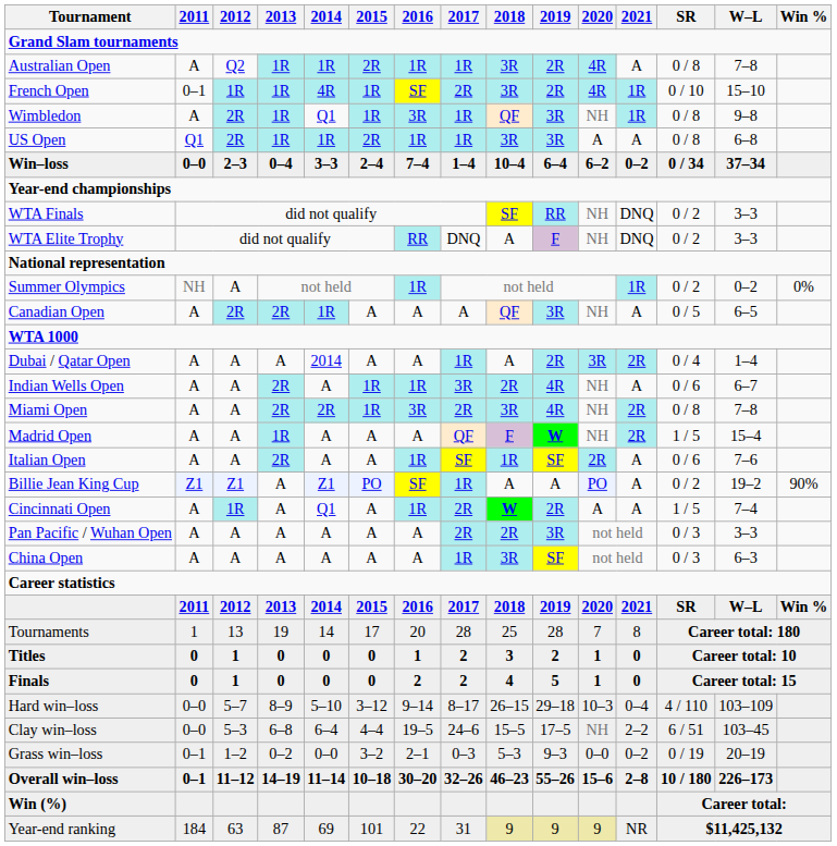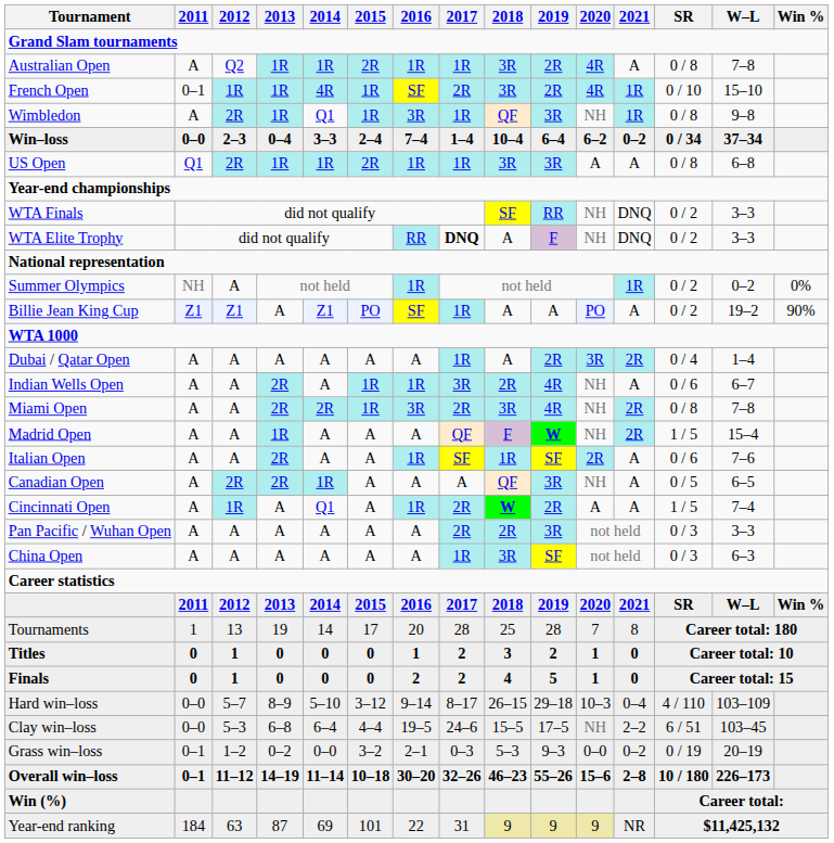 <table class=wikitable style=text-align:center>
 <tr>
 <th>Tournament</th>
 <th><a href='#'>2011</a></th>
 <th><a href='#'>2012</a></th>
 <th><a href='#'>2013</a></th>
 <th><a href='#'>2014</a></th>
 <th><a href='#'>2015</a></th>
 <th><a href='#'>2016</a></th>
 <th><a href='#'>2017</a></th>
 <th><a href='#'>2018</a></th>
 <th><a href='#'>2019</a></th>
 <th><a href='#'>2020</a></th>
 <th><a href='#'>2021</a></th>
 <th>SR</th>
 <th>W–L</th>
 <th>Win %</th>
 </tr>
 <tr>
 <td colspan=15 style=text-align:left><strong><a href='#'>Grand Slam tournaments</a></strong></td>
 </tr>
 <tr>
 <td align=left><a href='#'>Australian Open</a></td>
 <td>A</td>
 <td><a href='#'>Q2</a></td>
 <td bgcolor=#afeeee><a href='#'>1R</a></td>
 <td bgcolor=#afeeee><a href='#'>1R</a></td>
 <td bgcolor=#afeeee><a href='#'>2R</a></td>
 <td bgcolor=#afeeee><a href='#'>1R</a></td>
 <td bgcolor=#afeeee><a href='#'>1R</a></td>
 <td bgcolor=#afeeee><a href='#'>3R</a></td>
 <td bgcolor=#afeeee><a href='#'>2R</a></td>
 <td bgcolor=#afeeee><a href='#'>4R</a></td>
 <td>A</td>
 <td>0 / 8</td>
 <td>7–8</td>
 <td></td>
 </tr>
 <tr>
 <td align=left><a href='#'>French Open</a></td>
 <td>0–1</td>
 <td bgcolor=#afeeee><a href='#'>1R</a></td>
 <td bgcolor=#afeeee><a href='#'>1R</a></td>
 <td bgcolor=#afeeee><a href='#'>4R</a></td>
 <td bgcolor=#afeeee><a href='#'>1R</a></td>
 <td bgcolor=yellow><a href='#'>SF</a></td>
 <td bgcolor=#afeeee><a href='#'>2R</a></td>
 <td bgcolor=#afeeee><a href='#'>3R</a></td>
 <td bgcolor=#afeeee><a href='#'>2R</a></td>
 <td bgcolor=#afeeee><a href='#'>4R</a></td>
 <td bgcolor=#afeeee><a href='#'>1R</a></td>
 <td>0 / 10</td>
 <td>15–10</td>
 <td></td>
 </tr>
 <tr>
 <td align=left><a href='#'>Wimbledon</a></td>
 <td>A</td>
 <td bgcolor=#afeeee><a href='#'>2R</a></td>
 <td bgcolor=#afeeee><a href='#'>1R</a></td>
 <td><a href='#'>Q1</a></td>
 <td bgcolor=#afeeee><a href='#'>1R</a></td>
 <td bgcolor=#afeeee><a href='#'>3R</a></td>
 <td bgcolor=#afeeee><a href='#'>1R</a></td>
 <td bgcolor=#ffebcd><a href='#'>QF</a></td>
 <td bgcolor=#afeeee><a href='#'>3R</a></td>
 <td style=color:#767676>NH</td>
 <td bgcolor=#afeeee><a href='#'>1R</a></td>
 <td>0 / 8</td>
 <td>9–8</td>
 <td></td>
 </tr>
+<tr style=font-weight:bold;background:#efefef>
+<td style=text-align:left>Win–loss</td>
+<td>0–0</td>
+<td>2–3</td>
+<td>0–4</td>
+<td>3–3</td>
+<td>2–4</td>
+<td>7–4</td>
+<td>1–4</td>
+<td>10–4</td>
+<td>6–4</td>
+<td>6–2</td>
+<td>0–2</td>
+<td>0 / 34</td>
+<td>37–34</td>
+<td></td>
+</tr>
 <tr>
 <td align=left><a href='#'>US Open</a></td>
 <td><a href='#'>Q1</a></td>
 <td bgcolor=#afeeee><a href='#'>2R</a></td>
 <td bgcolor=#afeeee><a href='#'>1R</a></td>
 <td bgcolor=#afeeee><a href='#'>1R</a></td>
 <td bgcolor=#afeeee><a href='#'>2R</a></td>
 <td bgcolor=#afeeee><a href='#'>1R</a></td>
 <td bgcolor=#afeeee><a href='#'>1R</a></td>
 <td bgcolor=#afeeee><a href='#'>3R</a></td>
 <td bgcolor=#afeeee><a href='#'>3R</a></td>
 <td>A</td>
 <td>A</td>
 <td>0 / 8</td>
 <td>6–8</td>
-<td></td>
-</tr>
-<tr style=font-weight:bold;background:#efefef>
-<td style=text-align:left>Win–loss</td>
-<td>0–0</td>
-<td>2–3</td>
-<td>0–4</td>
-<td>3–3</td>
-<td>2–4</td>
-<td>7–4</td>
-<td>1–4</td>
-<td>10–4</td>
-<td>6–4</td>
-<td>6–2</td>
-<td>0–2</td>
-<td>0 / 34</td>
-<td>37–34</td>
 <td></td>
 </tr>
 <tr>
 <td colspan=15 style=text-align:left><strong>Year-end championships</strong></td>
 </tr>
 <tr>
 <td align=left><a href='#'>WTA Finals</a></td>
 <td colspan=7>did not qualify</td>
 <td bgcolor=yellow><a href='#'>SF</a></td>
 <td bgcolor=afeeee><a href='#'>RR</a></td>
 <td style=color:#767676>NH</td>
 <td>DNQ</td>
 <td>0 / 2</td>
 <td>3–3</td>
 <td></td>
 </tr>
 <tr>
 <td align=left><a href='#'>WTA Elite Trophy</a></td>
 <td colspan=5>did not qualify</td>
 <td bgcolor=afeeee><a href='#'>RR</a></td>
-<td>DNQ</td>
+<td><strong>DNQ</strong></td>
 <td>A</td>
 <td bgcolor=thistle><a href='#'>F</a></td>
 <td style=color:#767676>NH</td>
 <td>DNQ</td>
 <td>0 / 2</td>
 <td>3–3</td>
 <td></td>
 </tr>
 <tr>
 <td colspan=15 align=left><strong>National representation</strong></td>
 </tr>
 <tr>
 <td align=left><a href='#'>Summer Olympics</a></td>
 <td style=color:#767676>NH</td>
 <td>A</td>
 <td colspan=3 style=color:#767676>not held</td>
 <td bgcolor=#afeeee><a href='#'>1R</a></td>
 <td colspan=4 style=color:#767676>not held</td>
 <td bgcolor=#afeeee><a href='#'>1R</a></td>
 <td>0 / 2</td>
 <td>0–2</td>
 <td>0%</td>
 </tr>
 <tr>
-<td align=left><a href='#'>Canadian Open</a></td>
+<td align=left><a href='#'>Billie Jean King Cup</a></td>
+<td bgcolor=#ecf2ff><a href='#'>Z1</a></td>
+<td bgcolor=#ecf2ff><a href='#'>Z1</a></td>
 <td>A</td>
-<td bgcolor=#afeeee><a href='#'>2R</a></td>
-<td bgcolor=#afeeee><a href='#'>2R</a></td>
+<td bgcolor=#ecf2ff><a href='#'>Z1</a></td>
+<td bgcolor=#ecf2ff><a href='#'>PO</a></td>
+<td bgcolor=yellow><a href='#'>SF</a></td>
 <td bgcolor=#afeeee><a href='#'>1R</a></td>
 <td>A</td>
 <td>A</td>
+<td bgcolor=#ecf2ff><a href='#'>PO</a></td>
 <td>A</td>
-<td bgcolor=#ffebcd><a href='#'>QF</a></td>
-<td bgcolor=#afeeee><a href='#'>3R</a></td>
-<td style=color:#767676>NH</td>
-<td>A</td>
-<td>0 / 5</td>
-<td>6–5</td>
-<td></td>
+<td>0 / 2</td>
+<td>19–2</td>
+<td>90%</td>
 </tr>
 <tr>
 <td colspan=15 align=left><strong><a href='#'>WTA 1000</a></strong></td>
 </tr>
 <tr>
 <td align=left><a href='#'>Dubai</a> / <a href='#'>Qatar Open</a></td>
 <td>A</td>
 <td>A</td>
 <td>A</td>
-<td><a href='#'>2014</a></td>
+<td>A</td>
 <td>A</td>
 <td>A</td>
 <td bgcolor=#afeeee><a href='#'>1R</a></td>
 <td>A</td>
 <td bgcolor=#afeeee><a href='#'>2R</a></td>
 <td bgcolor=#afeeee><a href='#'>3R</a></td>
 <td bgcolor=#afeeee><a href='#'>2R</a></td>
 <td>0 / 4</td>
 <td>1–4</td>
 <td></td>
 </tr>
 <tr>
 <td align=left><a href='#'>Indian Wells Open</a></td>
 <td>A</td>
 <td>A</td>
 <td bgcolor=#afeeee><a href='#'>2R</a></td>
 <td>A</td>
 <td bgcolor=#afeeee><a href='#'>1R</a></td>
 <td bgcolor=#afeeee><a href='#'>1R</a></td>
 <td bgcolor=#afeeee><a href='#'>3R</a></td>
 <td bgcolor=#afeeee><a href='#'>2R</a></td>
 <td bgcolor=#afeeee><a href='#'>4R</a></td>
 <td style=color:#767676>NH</td>
 <td>A</td>
 <td>0 / 6</td>
 <td>6–7</td>
 <td></td>
 </tr>
 <tr>
 <td align=left><a href='#'>Miami Open</a></td>
 <td>A</td>
 <td>A</td>
 <td bgcolor=#afeeee><a href='#'>2R</a></td>
 <td bgcolor=#afeeee><a href='#'>2R</a></td>
 <td bgcolor=#afeeee><a href='#'>1R</a></td>
 <td bgcolor=#afeeee><a href='#'>3R</a></td>
 <td bgcolor=#afeeee><a href='#'>2R</a></td>
 <td bgcolor=#afeeee><a href='#'>3R</a></td>
 <td bgcolor=#afeeee><a href='#'>4R</a></td>
 <td style=color:#767676>NH</td>
 <td bgcolor=#afeeee><a href='#'>2R</a></td>
 <td>0 / 8</td>
 <td>7–8</td>
 <td></td>
 </tr>
 <tr>
 <td align=left><a href='#'>Madrid Open</a></td>
 <td>A</td>
 <td>A</td>
 <td bgcolor=#afeeee><a href='#'>1R</a></td>
 <td>A</td>
 <td>A</td>
 <td>A</td>
 <td bgcolor=#ffebcd><a href='#'>QF</a></td>
 <td bgcolor=thistle><a href='#'>F</a></td>
 <td bgcolor=lime><a href='#'><strong>W</strong></a></td>
 <td style=color:#767676>NH</td>
 <td bgcolor=#afeeee><a href='#'>2R</a></td>
 <td>1 / 5</td>
 <td>15–4</td>
 <td></td>
 </tr>
 <tr>
 <td align=left><a href='#'>Italian Open</a></td>
 <td>A</td>
 <td>A</td>
 <td bgcolor=#afeeee><a href='#'>2R</a></td>
 <td>A</td>
 <td>A</td>
 <td bgcolor=#afeeee><a href='#'>1R</a></td>
 <td bgcolor=yellow><a href='#'>SF</a></td>
 <td bgcolor=#afeeee><a href='#'>1R</a></td>
 <td bgcolor=yellow><a href='#'>SF</a></td>
 <td bgcolor=#afeeee><a href='#'>2R</a></td>
 <td>A</td>
 <td>0 / 6</td>
 <td>7–6</td>
 <td></td>
 </tr>
 <tr>
-<td align=left><a href='#'>Billie Jean King Cup</a></td>
-<td bgcolor=#ecf2ff><a href='#'>Z1</a></td>
-<td bgcolor=#ecf2ff><a href='#'>Z1</a></td>
+<td align=left><a href='#'>Canadian Open</a></td>
 <td>A</td>
-<td bgcolor=#ecf2ff><a href='#'>Z1</a></td>
-<td bgcolor=#ecf2ff><a href='#'>PO</a></td>
-<td bgcolor=yellow><a href='#'>SF</a></td>
+<td bgcolor=#afeeee><a href='#'>2R</a></td>
+<td bgcolor=#afeeee><a href='#'>2R</a></td>
 <td bgcolor=#afeeee><a href='#'>1R</a></td>
 <td>A</td>
 <td>A</td>
-<td bgcolor=#ecf2ff><a href='#'>PO</a></td>
 <td>A</td>
-<td>0 / 2</td>
-<td>19–2</td>
-<td>90%</td>
+<td bgcolor=#ffebcd><a href='#'>QF</a></td>
+<td bgcolor=#afeeee><a href='#'>3R</a></td>
+<td style=color:#767676>NH</td>
+<td>A</td>
+<td>0 / 5</td>
+<td>6–5</td>
+<td></td>
 </tr>
 <tr>
 <td align=left><a href='#'>Cincinnati Open</a></td>
 <td>A</td>
 <td bgcolor=#afeeee><a href='#'>1R</a></td>
 <td>A</td>
 <td><a href='#'>Q1</a></td>
 <td>A</td>
 <td bgcolor=#afeeee><a href='#'>1R</a></td>
 <td bgcolor=#afeeee><a href='#'>2R</a></td>
 <td bgcolor=lime><a href='#'><strong>W</strong></a></td>
 <td bgcolor=#afeeee><a href='#'>2R</a></td>
 <td>A</td>
 <td>A</td>
 <td>1 / 5</td>
 <td>7–4</td>
 <td></td>
 </tr>
 <tr>
 <td align=left><a href='#'>Pan Pacific</a> / <a href='#'>Wuhan Open</a></td>
 <td>A</td>
 <td>A</td>
 <td>A</td>
 <td>A</td>
 <td>A</td>
 <td>A</td>
 <td bgcolor=afeeee><a href='#'>2R</a></td>
 <td bgcolor=afeeee><a href='#'>2R</a></td>
 <td bgcolor=afeeee><a href='#'>3R</a></td>
 <td colspan="2" style=color:#767676>not held</td>
 <td>0 / 3</td>
 <td>3–3</td>
 <td></td>
 </tr>
 <tr>
 <td align=left><a href='#'>China Open</a></td>
 <td>A</td>
 <td>A</td>
 <td>A</td>
 <td>A</td>
 <td>A</td>
 <td>A</td>
 <td bgcolor=#afeeee><a href='#'>1R</a></td>
 <td bgcolor=#afeeee><a href='#'>3R</a></td>
 <td bgcolor=yellow><a href='#'>SF</a></td>
 <td colspan="2" style=color:#767676>not held</td>
 <td>0 / 3</td>
 <td>6–3</td>
 <td></td>
 </tr>
 <tr>
 <td colspan=15 style=text-align:left><strong>Career statistics</strong></td>
 </tr>
 <tr style=font-weight:bold;background:#efefef>
 <td></td>
 <td><a href='#'>2011</a></td>
 <td><a href='#'>2012</a></td>
 <td><a href='#'>2013</a></td>
 <td><a href='#'>2014</a></td>
 <td><a href='#'>2015</a></td>
 <td><a href='#'>2016</a></td>
 <td><a href='#'>2017</a></td>
 <td><a href='#'>2018</a></td>
 <td><a href='#'>2019</a></td>
 <td><a href='#'>2020</a></td>
 <td><a href='#'>2021</a></td>
 <td>SR</td>
 <td>W–L</td>
 <td>Win %</td>
 </tr>
 <tr style=background:#efefef>
 <td style=text-align:left>Tournaments</td>
 <td>1</td>
 <td>13</td>
 <td>19</td>
 <td>14</td>
 <td>17</td>
 <td>20</td>
 <td>28</td>
 <td>25</td>
 <td>28</td>
 <td>7</td>
 <td>8</td>
 <td colspan=3><strong>Career total: 180</strong></td>
 </tr>
 <tr style=font-weight:bold;background:#efefef>
 <td style=text-align:left>Titles</td>
 <td>0</td>
 <td>1</td>
 <td>0</td>
 <td>0</td>
 <td>0</td>
 <td>1</td>
 <td>2</td>
 <td>3</td>
 <td>2</td>
 <td>1</td>
 <td>0</td>
 <td colspan=3>Career total: 10</td>
 </tr>
 <tr style=font-weight:bold;background:#efefef>
 <td style=text-align:left>Finals</td>
 <td>0</td>
 <td>1</td>
 <td>0</td>
 <td>0</td>
 <td>0</td>
 <td>2</td>
 <td>2</td>
 <td>4</td>
 <td>5</td>
 <td>1</td>
 <td>0</td>
 <td colspan=3>Career total: 15</td>
 </tr>
 <tr style=background:#efefef>
 <td align=left>Hard win–loss</td>
 <td>0–0</td>
 <td>5–7</td>
 <td>8–9</td>
 <td>5–10</td>
 <td>3–12</td>
 <td>9–14</td>
 <td>8–17</td>
 <td>26–15</td>
 <td>29–18</td>
 <td>10–3</td>
 <td>0–4</td>
 <td>4 / 110</td>
 <td>103–109</td>
 <td></td>
 </tr>
 <tr style=background:#efefef>
 <td align=left>Clay win–loss</td>
 <td>0–0</td>
 <td>5–3</td>
 <td>6–8</td>
 <td>6–4</td>
 <td>4–4</td>
 <td>19–5</td>
 <td>24–6</td>
 <td>15–5</td>
 <td>17–5</td>
 <td style=color:#767676>NH</td>
 <td>2–2</td>
 <td>6 / 51</td>
 <td>103–45</td>
 <td></td>
 </tr>
 <tr style=background:#efefef>
 <td align=left>Grass win–loss</td>
 <td>0–1</td>
 <td>1–2</td>
 <td>0–2</td>
 <td>0–0</td>
 <td>3–2</td>
 <td>2–1</td>
 <td>0–3</td>
 <td>5–3</td>
 <td>9–3</td>
 <td>0–0</td>
 <td>0–2</td>
 <td>0 / 19</td>
 <td>20–19</td>
 <td></td>
 </tr>
 <tr style=font-weight:bold;background:#efefef>
 <td style=text-align:left>Overall win–loss</td>
 <td>0–1</td>
 <td>11–12</td>
 <td>14–19</td>
 <td>11–14</td>
 <td>10–18</td>
 <td>30–20</td>
 <td>32–26</td>
 <td>46–23</td>
 <td>55–26</td>
 <td>15–6</td>
 <td>2–8</td>
 <td>10 / 180</td>
 <td>226–173</td>
 <td></td>
 </tr>
 <tr style=font-weight:bold;background:#efefef>
 <td align=left>Win (%)</td>
 <td></td>
 <td></td>
 <td></td>
 <td></td>
 <td></td>
 <td></td>
 <td></td>
 <td></td>
 <td></td>
 <td></td>
 <td></td>
 <td colspan=3>Career total: </td>
 </tr>
 <tr style=background:#efefef>
 <td align=left>Year-end ranking</td>
 <td>184</td>
 <td>63</td>
 <td>87</td>
 <td>69</td>
 <td>101</td>
 <td>22</td>
 <td>31</td>
 <td bgcolor=EEE8AA>9</td>
 <td bgcolor=EEE8AA>9</td>
 <td bgcolor=EEE8AA>9</td>
 <td>NR</td>
 <td colspan=3><strong>$11,425,132</strong></td>
 </tr>
 </table>
